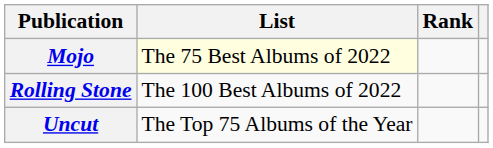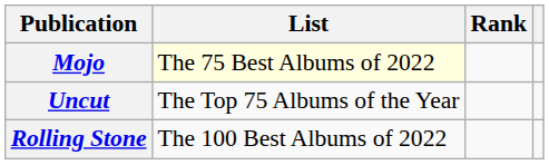 <table class="sortable wikitable plainrowheaders">
 <tr>
 <th>Publication</th>
 <th>List</th>
 <th>Rank</th>
 <th class="unsortable"></th>
 </tr>
 <tr>
 <th scope="row"><em><a href='#'>Mojo</a></em></th>
 <td style="background: lightyellow;">The 75 Best Albums of 2022</td>
 <td></td>
 <td></td>
 </tr>
 <tr>
+<th scope="row"><em><a href='#'>Uncut</a></em></th>
+<td>The Top 75 Albums of the Year</td>
+<td></td>
+<td></td>
+</tr>
+<tr>
 <th scope="row"><em><a href='#'>Rolling Stone</a></em></th>
 <td>The 100 Best Albums of 2022</td>
 <td></td>
 <td></td>
 </tr>
-<tr>
-<th scope="row"><em><a href='#'>Uncut</a></em></th>
-<td>The Top 75 Albums of the Year</td>
-<td></td>
-<td></td>
-</tr>
 </table>
